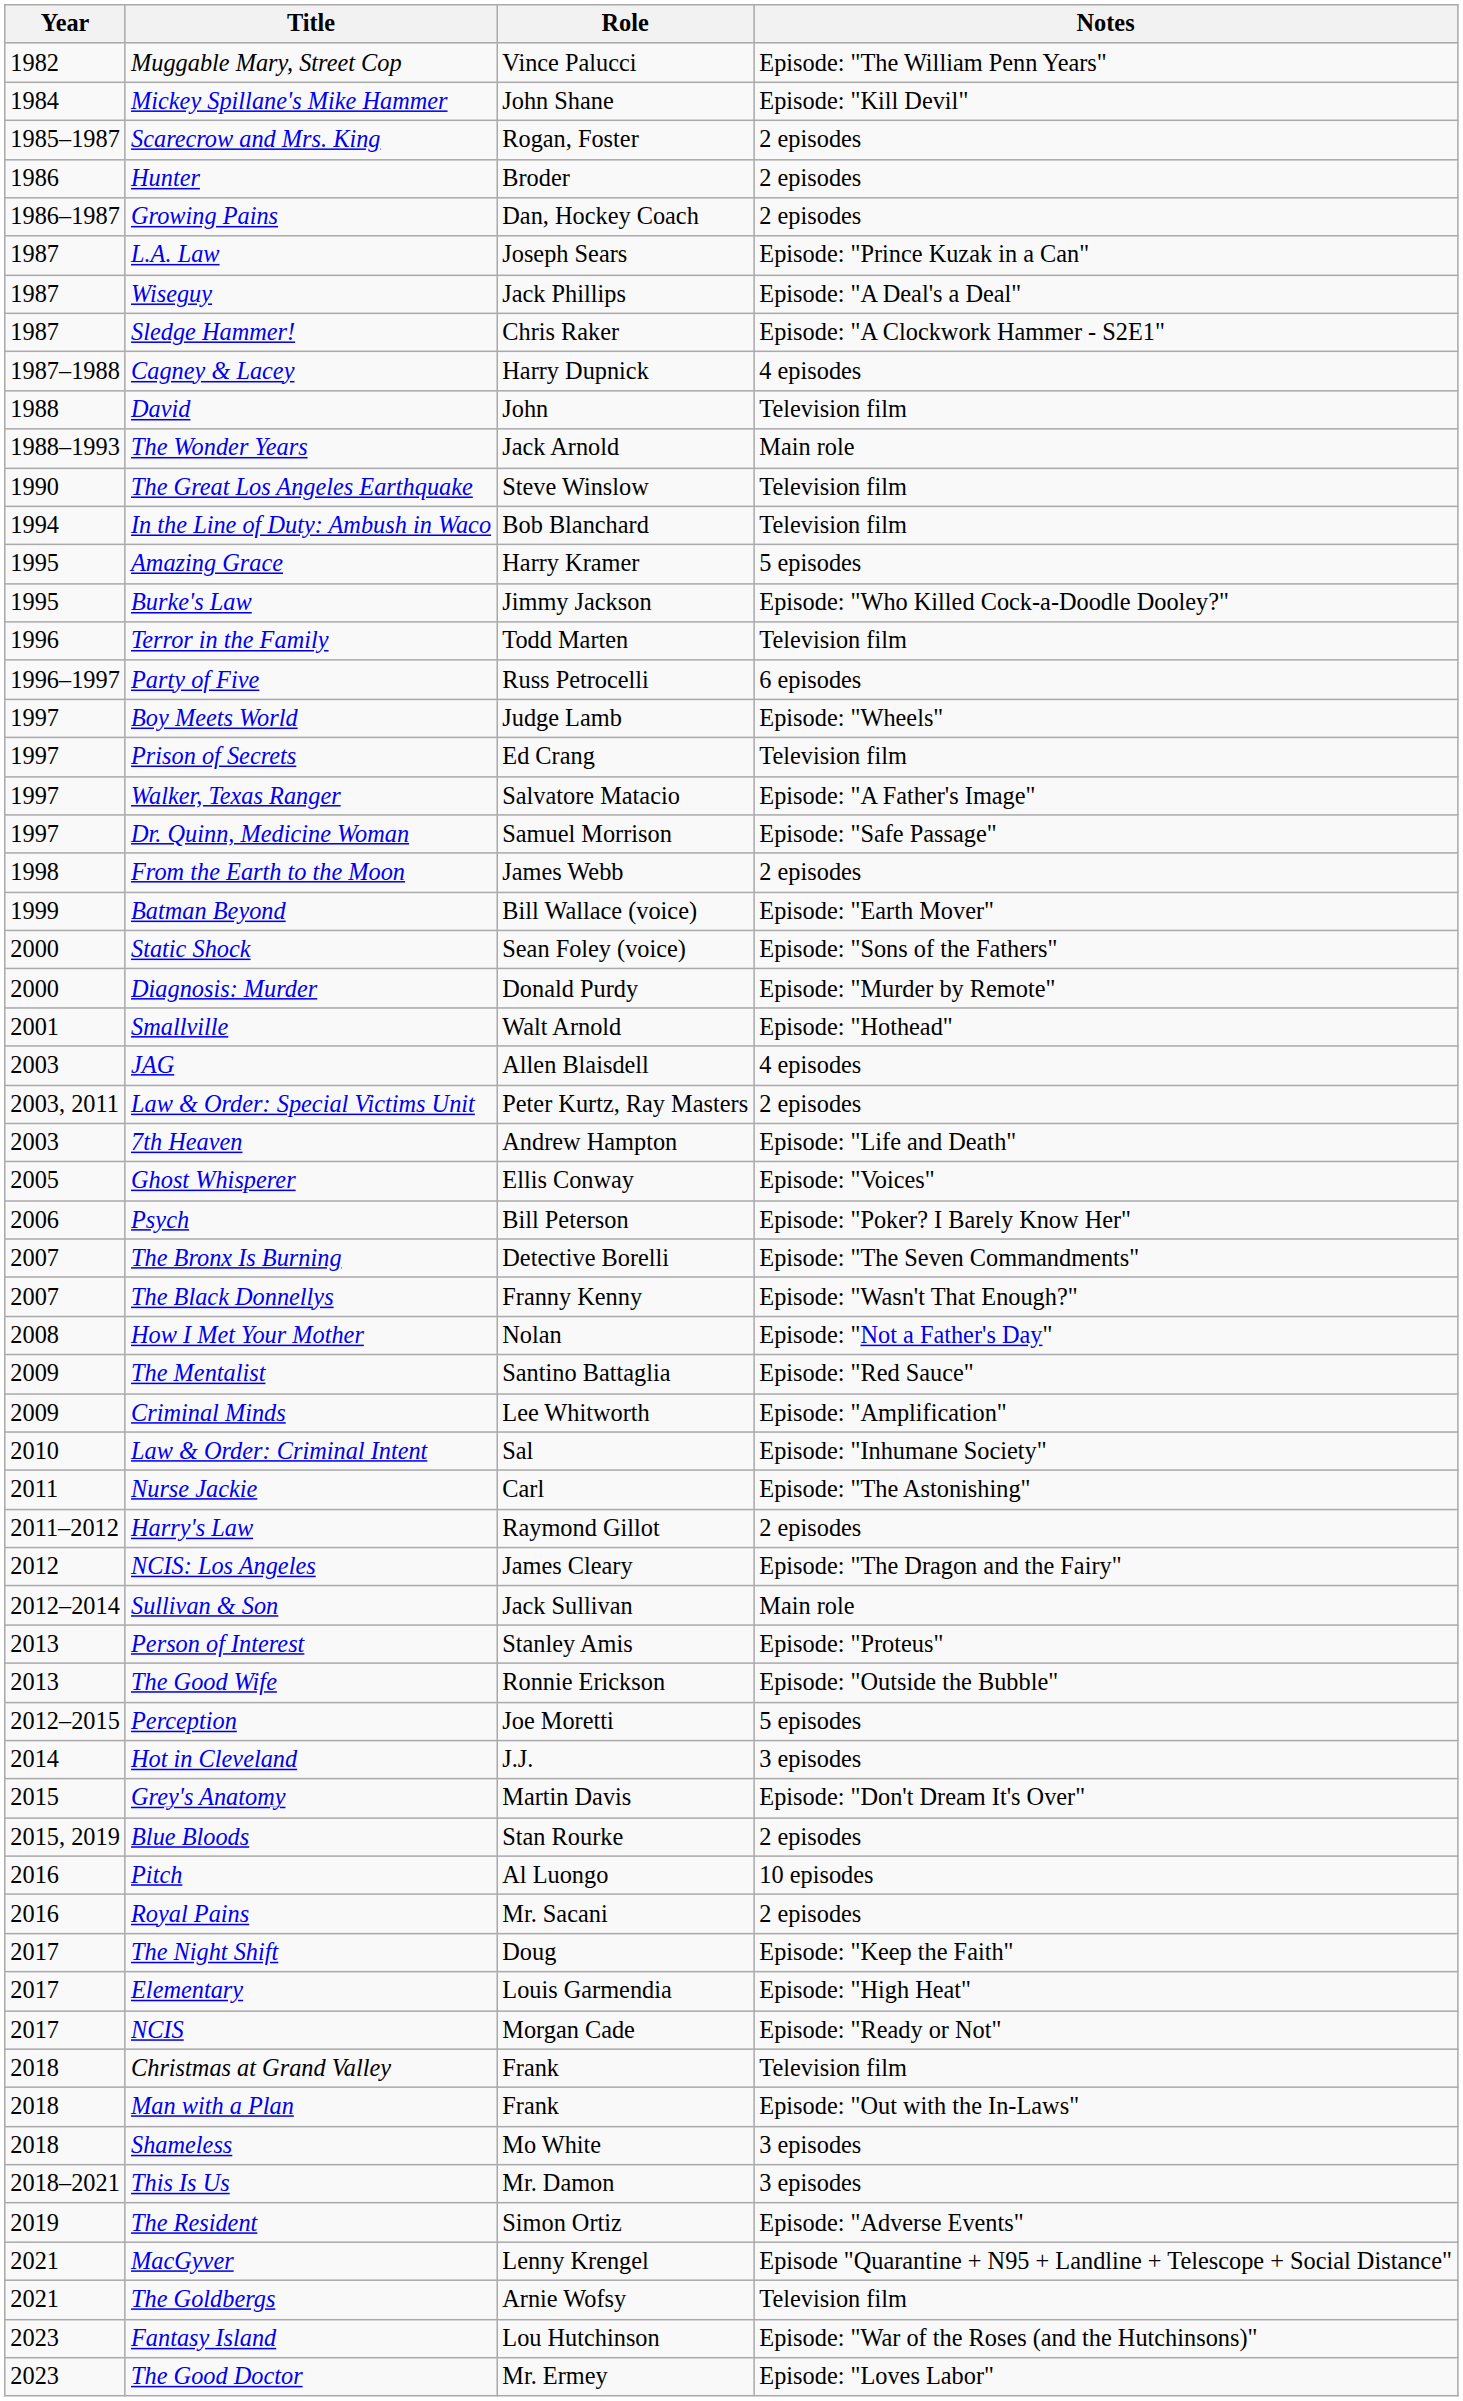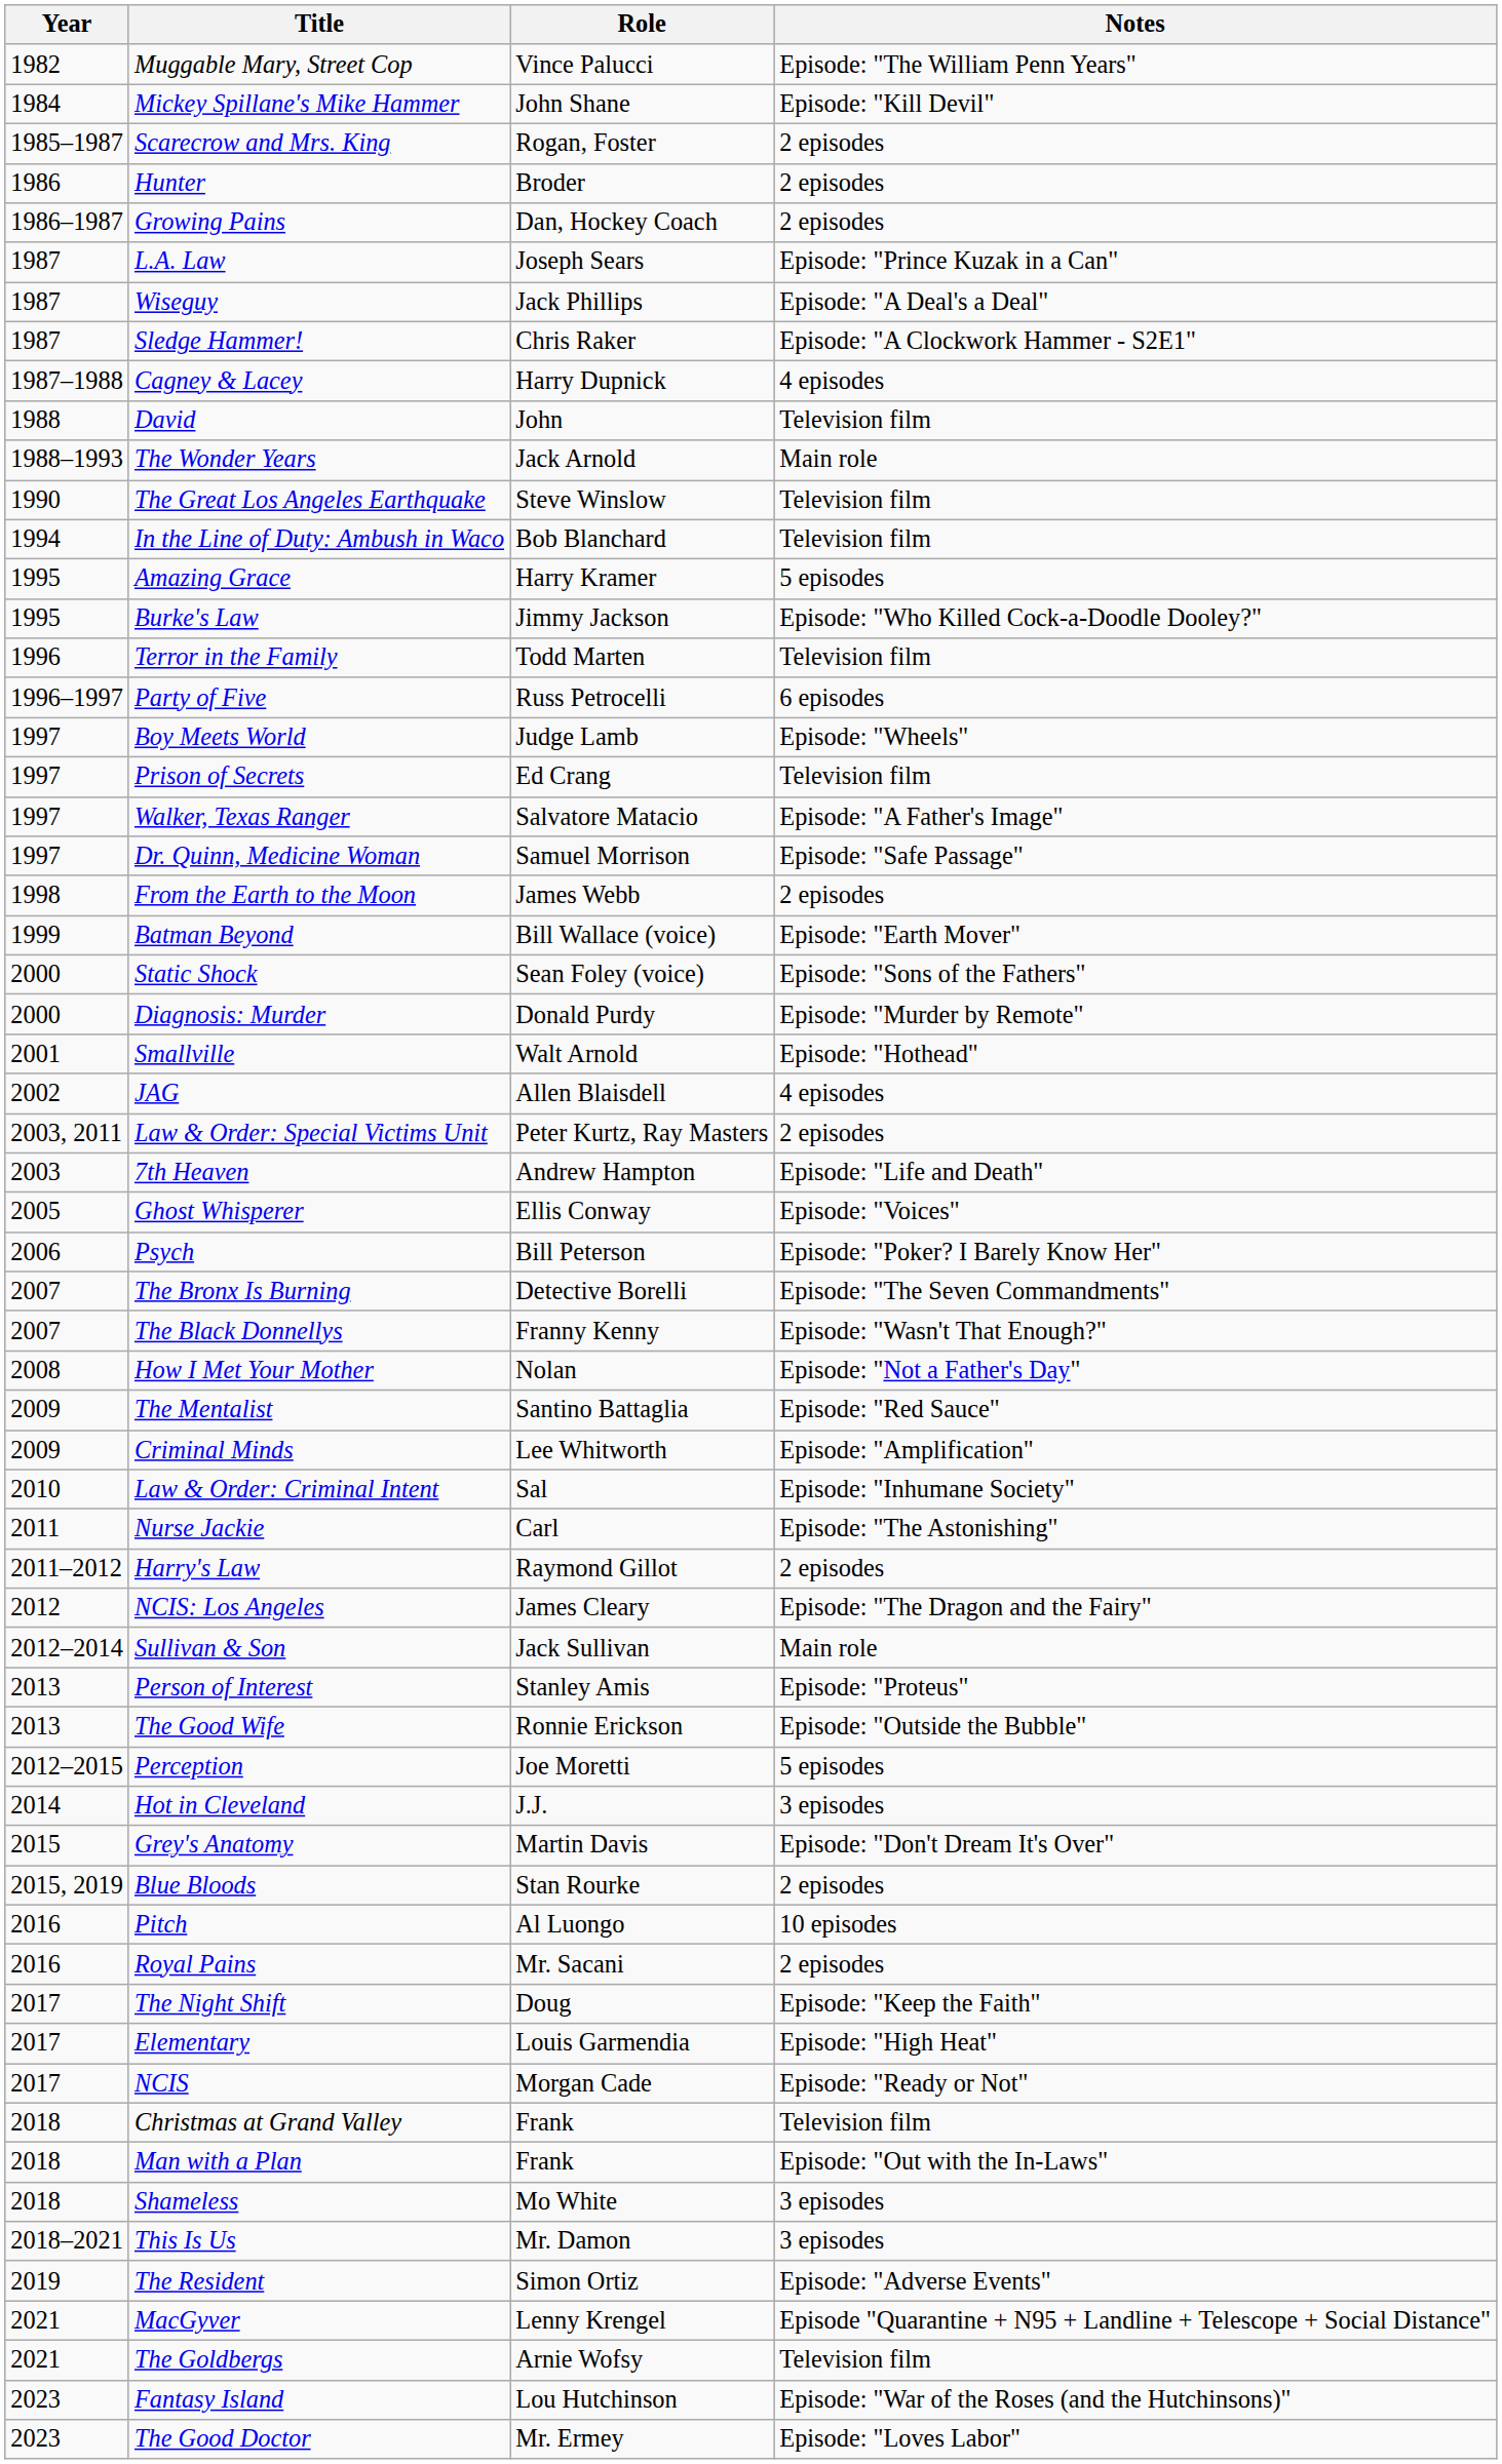 <table class="wikitable sortable">
 <tr>
 <th>Year</th>
 <th>Title</th>
 <th>Role</th>
 <th>Notes</th>
 </tr>
 <tr>
 <td>1982</td>
 <td><em>Muggable Mary, Street Cop</em></td>
 <td>Vince Palucci</td>
 <td>Episode: "The William Penn Years"</td>
 </tr>
 <tr>
 <td>1984</td>
 <td><em><a href='#'>Mickey Spillane's Mike Hammer</a></em></td>
 <td>John Shane</td>
 <td>Episode: "Kill Devil"</td>
 </tr>
 <tr>
 <td>1985–1987</td>
 <td><em><a href='#'>Scarecrow and Mrs. King</a></em></td>
 <td>Rogan, Foster</td>
 <td>2 episodes</td>
 </tr>
 <tr>
 <td>1986</td>
 <td><em><a href='#'>Hunter</a></em></td>
 <td>Broder</td>
 <td>2 episodes</td>
 </tr>
 <tr>
 <td>1986–1987</td>
 <td><em><a href='#'>Growing Pains</a></em></td>
 <td>Dan, Hockey Coach</td>
 <td>2 episodes</td>
 </tr>
 <tr>
 <td>1987</td>
 <td><em><a href='#'>L.A. Law</a></em></td>
 <td>Joseph Sears</td>
 <td>Episode: "Prince Kuzak in a Can"</td>
 </tr>
 <tr>
 <td>1987</td>
 <td><em><a href='#'>Wiseguy</a></em></td>
 <td>Jack Phillips</td>
 <td>Episode: "A Deal's a Deal"</td>
 </tr>
 <tr>
 <td>1987</td>
 <td><em><a href='#'>Sledge Hammer!</a></em></td>
 <td>Chris Raker</td>
 <td>Episode: "A Clockwork Hammer - S2E1"</td>
 </tr>
 <tr>
 <td>1987–1988</td>
 <td><em><a href='#'>Cagney & Lacey</a></em></td>
 <td>Harry Dupnick</td>
 <td>4 episodes</td>
 </tr>
 <tr>
 <td>1988</td>
 <td><em><a href='#'>David</a></em></td>
 <td>John</td>
 <td>Television film</td>
 </tr>
 <tr>
 <td>1988–1993</td>
 <td><em><a href='#'>The Wonder Years</a></em></td>
 <td>Jack Arnold</td>
 <td>Main role</td>
 </tr>
 <tr>
 <td>1990</td>
 <td><em><a href='#'>The Great Los Angeles Earthquake</a></em></td>
 <td>Steve Winslow</td>
 <td>Television film</td>
 </tr>
 <tr>
 <td>1994</td>
 <td><em><a href='#'>In the Line of Duty: Ambush in Waco</a></em></td>
 <td>Bob Blanchard</td>
 <td>Television film</td>
 </tr>
 <tr>
 <td>1995</td>
 <td><em><a href='#'>Amazing Grace</a></em></td>
 <td>Harry Kramer</td>
 <td>5 episodes</td>
 </tr>
 <tr>
 <td>1995</td>
 <td><em><a href='#'>Burke's Law</a></em></td>
 <td>Jimmy Jackson</td>
 <td>Episode: "Who Killed Cock-a-Doodle Dooley?"</td>
 </tr>
 <tr>
 <td>1996</td>
 <td><em><a href='#'>Terror in the Family</a></em></td>
 <td>Todd Marten</td>
 <td>Television film</td>
 </tr>
 <tr>
 <td>1996–1997</td>
 <td><em><a href='#'>Party of Five</a></em></td>
 <td>Russ Petrocelli</td>
 <td>6 episodes</td>
 </tr>
 <tr>
 <td>1997</td>
 <td><em><a href='#'>Boy Meets World</a></em></td>
 <td>Judge Lamb</td>
 <td>Episode: "Wheels"</td>
 </tr>
 <tr>
 <td>1997</td>
 <td><em><a href='#'>Prison of Secrets</a></em></td>
 <td>Ed Crang</td>
 <td>Television film</td>
 </tr>
 <tr>
 <td>1997</td>
 <td><em><a href='#'>Walker, Texas Ranger</a></em></td>
 <td>Salvatore Matacio</td>
 <td>Episode: "A Father's Image"</td>
 </tr>
 <tr>
 <td>1997</td>
 <td><em><a href='#'>Dr. Quinn, Medicine Woman</a></em></td>
 <td>Samuel Morrison</td>
 <td>Episode: "Safe Passage"</td>
 </tr>
 <tr>
 <td>1998</td>
 <td><em><a href='#'>From the Earth to the Moon</a></em></td>
 <td>James Webb</td>
 <td>2 episodes</td>
 </tr>
 <tr>
 <td>1999</td>
 <td><em><a href='#'>Batman Beyond</a></em></td>
 <td>Bill Wallace (voice)</td>
 <td>Episode: "Earth Mover"</td>
 </tr>
 <tr>
 <td>2000</td>
 <td><em><a href='#'>Static Shock</a></em></td>
 <td>Sean Foley (voice)</td>
 <td>Episode: "Sons of the Fathers"</td>
 </tr>
 <tr>
 <td>2000</td>
 <td><em><a href='#'>Diagnosis: Murder</a></em></td>
 <td>Donald Purdy</td>
 <td>Episode: "Murder by Remote"</td>
 </tr>
 <tr>
 <td>2001</td>
 <td><em><a href='#'>Smallville</a></em></td>
 <td>Walt Arnold</td>
 <td>Episode: "Hothead"</td>
 </tr>
 <tr>
-<td>2003</td>
+<td>2002</td>
 <td><em><a href='#'>JAG</a></em></td>
 <td>Allen Blaisdell</td>
 <td>4 episodes</td>
 </tr>
 <tr>
 <td>2003, 2011</td>
 <td><em><a href='#'>Law & Order: Special Victims Unit</a></em></td>
 <td>Peter Kurtz, Ray Masters</td>
 <td>2 episodes</td>
 </tr>
 <tr>
 <td>2003</td>
 <td><em><a href='#'>7th Heaven</a></em></td>
 <td>Andrew Hampton</td>
 <td>Episode: "Life and Death"</td>
 </tr>
 <tr>
 <td>2005</td>
 <td><em><a href='#'>Ghost Whisperer</a></em></td>
 <td>Ellis Conway</td>
 <td>Episode: "Voices"</td>
 </tr>
 <tr>
 <td>2006</td>
 <td><em><a href='#'>Psych</a></em></td>
 <td>Bill Peterson</td>
 <td>Episode: "Poker? I Barely Know Her"</td>
 </tr>
 <tr>
 <td>2007</td>
 <td><em><a href='#'>The Bronx Is Burning</a></em></td>
 <td>Detective Borelli</td>
 <td>Episode: "The Seven Commandments"</td>
 </tr>
 <tr>
 <td>2007</td>
 <td><em><a href='#'>The Black Donnellys</a></em></td>
 <td>Franny Kenny</td>
 <td>Episode: "Wasn't That Enough?"</td>
 </tr>
 <tr>
 <td>2008</td>
 <td><em><a href='#'>How I Met Your Mother</a></em></td>
 <td>Nolan</td>
 <td>Episode: "<a href='#'>Not a Father's Day</a>"</td>
 </tr>
 <tr>
 <td>2009</td>
 <td><em><a href='#'>The Mentalist</a></em></td>
 <td>Santino Battaglia</td>
 <td>Episode: "Red Sauce"</td>
 </tr>
 <tr>
 <td>2009</td>
 <td><em><a href='#'>Criminal Minds</a></em></td>
 <td>Lee Whitworth</td>
 <td>Episode: "Amplification"</td>
 </tr>
 <tr>
 <td>2010</td>
 <td><em><a href='#'>Law & Order: Criminal Intent</a></em></td>
 <td>Sal</td>
 <td>Episode: "Inhumane Society"</td>
 </tr>
 <tr>
 <td>2011</td>
 <td><em><a href='#'>Nurse Jackie</a></em></td>
 <td>Carl</td>
 <td>Episode: "The Astonishing"</td>
 </tr>
 <tr>
 <td>2011–2012</td>
 <td><em><a href='#'>Harry's Law</a></em></td>
 <td>Raymond Gillot</td>
 <td>2 episodes</td>
 </tr>
 <tr>
 <td>2012</td>
 <td><em><a href='#'>NCIS: Los Angeles</a></em></td>
 <td>James Cleary</td>
 <td>Episode: "The Dragon and the Fairy"</td>
 </tr>
 <tr>
 <td>2012–2014</td>
 <td><em><a href='#'>Sullivan & Son</a></em></td>
 <td>Jack Sullivan</td>
 <td>Main role</td>
 </tr>
 <tr>
 <td>2013</td>
 <td><em><a href='#'>Person of Interest</a></em></td>
 <td>Stanley Amis</td>
 <td>Episode: "Proteus"</td>
 </tr>
 <tr>
 <td>2013</td>
 <td><em><a href='#'>The Good Wife</a></em></td>
 <td>Ronnie Erickson</td>
 <td>Episode: "Outside the Bubble"</td>
 </tr>
 <tr>
 <td>2012–2015</td>
 <td><em><a href='#'>Perception</a></em></td>
 <td>Joe Moretti</td>
 <td>5 episodes</td>
 </tr>
 <tr>
 <td>2014</td>
 <td><em><a href='#'>Hot in Cleveland</a></em></td>
 <td>J.J.</td>
 <td>3 episodes</td>
 </tr>
 <tr>
 <td>2015</td>
 <td><em><a href='#'>Grey's Anatomy</a></em></td>
 <td>Martin Davis</td>
 <td>Episode: "Don't Dream It's Over"</td>
 </tr>
 <tr>
 <td>2015, 2019</td>
 <td><em><a href='#'>Blue Bloods</a></em></td>
 <td>Stan Rourke</td>
 <td>2 episodes</td>
 </tr>
 <tr>
 <td>2016</td>
 <td><em><a href='#'>Pitch</a></em></td>
 <td>Al Luongo</td>
 <td>10 episodes</td>
 </tr>
 <tr>
 <td>2016</td>
 <td><em><a href='#'>Royal Pains</a></em></td>
 <td>Mr. Sacani</td>
 <td>2 episodes</td>
 </tr>
 <tr>
 <td>2017</td>
 <td><em><a href='#'>The Night Shift</a></em></td>
 <td>Doug</td>
 <td>Episode: "Keep the Faith"</td>
 </tr>
 <tr>
 <td>2017</td>
 <td><em><a href='#'>Elementary</a></em></td>
 <td>Louis Garmendia</td>
 <td>Episode: "High Heat"</td>
 </tr>
 <tr>
 <td>2017</td>
 <td><em><a href='#'>NCIS</a></em></td>
 <td>Morgan Cade</td>
 <td>Episode: "Ready or Not"</td>
 </tr>
 <tr>
 <td>2018</td>
 <td><em>Christmas at Grand Valley</em></td>
 <td>Frank</td>
 <td>Television film</td>
 </tr>
 <tr>
 <td>2018</td>
 <td><em><a href='#'>Man with a Plan</a></em></td>
 <td>Frank</td>
 <td>Episode: "Out with the In-Laws"</td>
 </tr>
 <tr>
 <td>2018</td>
 <td><em><a href='#'>Shameless</a></em></td>
 <td>Mo White</td>
 <td>3 episodes</td>
 </tr>
 <tr>
 <td>2018–2021</td>
 <td><em><a href='#'>This Is Us</a></em></td>
 <td>Mr. Damon</td>
 <td>3 episodes</td>
 </tr>
 <tr>
 <td>2019</td>
 <td><em><a href='#'>The Resident</a></em></td>
 <td>Simon Ortiz</td>
 <td>Episode: "Adverse Events"</td>
 </tr>
 <tr>
 <td>2021</td>
 <td><em><a href='#'>MacGyver</a></em></td>
 <td>Lenny Krengel</td>
 <td>Episode "Quarantine + N95 + Landline + Telescope + Social Distance"</td>
 </tr>
 <tr>
 <td>2021</td>
 <td><em><a href='#'>The Goldbergs</a></em></td>
 <td>Arnie Wofsy</td>
 <td>Television film</td>
 </tr>
 <tr>
 <td>2023</td>
 <td><em><a href='#'>Fantasy Island</a></em></td>
 <td>Lou Hutchinson</td>
 <td>Episode: "War of the Roses (and the Hutchinsons)"</td>
 </tr>
 <tr>
 <td>2023</td>
 <td><em><a href='#'>The Good Doctor</a></em></td>
 <td>Mr. Ermey</td>
 <td>Episode: "Loves Labor"</td>
 </tr>
 </table>
